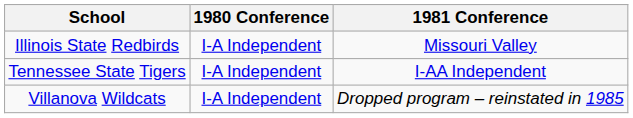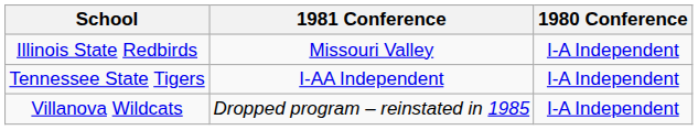 <table class="wikitable sortable">
 <tr>
 <th>School</th>
+<th>1981 Conference</th>
 <th>1980 Conference</th>
-<th>1981 Conference</th>
 </tr>
 <tr style="text-align:center;">
 <td><a href='#'>Illinois State</a> <a href='#'>Redbirds</a></td>
+<td><a href='#'>Missouri Valley</a></td>
 <td><a href='#'>I-A Independent</a></td>
-<td><a href='#'>Missouri Valley</a></td>
 </tr>
 <tr style="text-align:center;">
 <td><a href='#'>Tennessee State</a> <a href='#'>Tigers</a></td>
+<td><a href='#'>I-AA Independent</a></td>
 <td><a href='#'>I-A Independent</a></td>
-<td><a href='#'>I-AA Independent</a></td>
 </tr>
 <tr style="text-align:center;">
 <td><a href='#'>Villanova</a> <a href='#'>Wildcats</a></td>
+<td><em>Dropped program – reinstated in <a href='#'>1985</a></em></td>
 <td><a href='#'>I-A Independent</a></td>
-<td><em>Dropped program – reinstated in <a href='#'>1985</a></em></td>
 </tr>
 </table>
